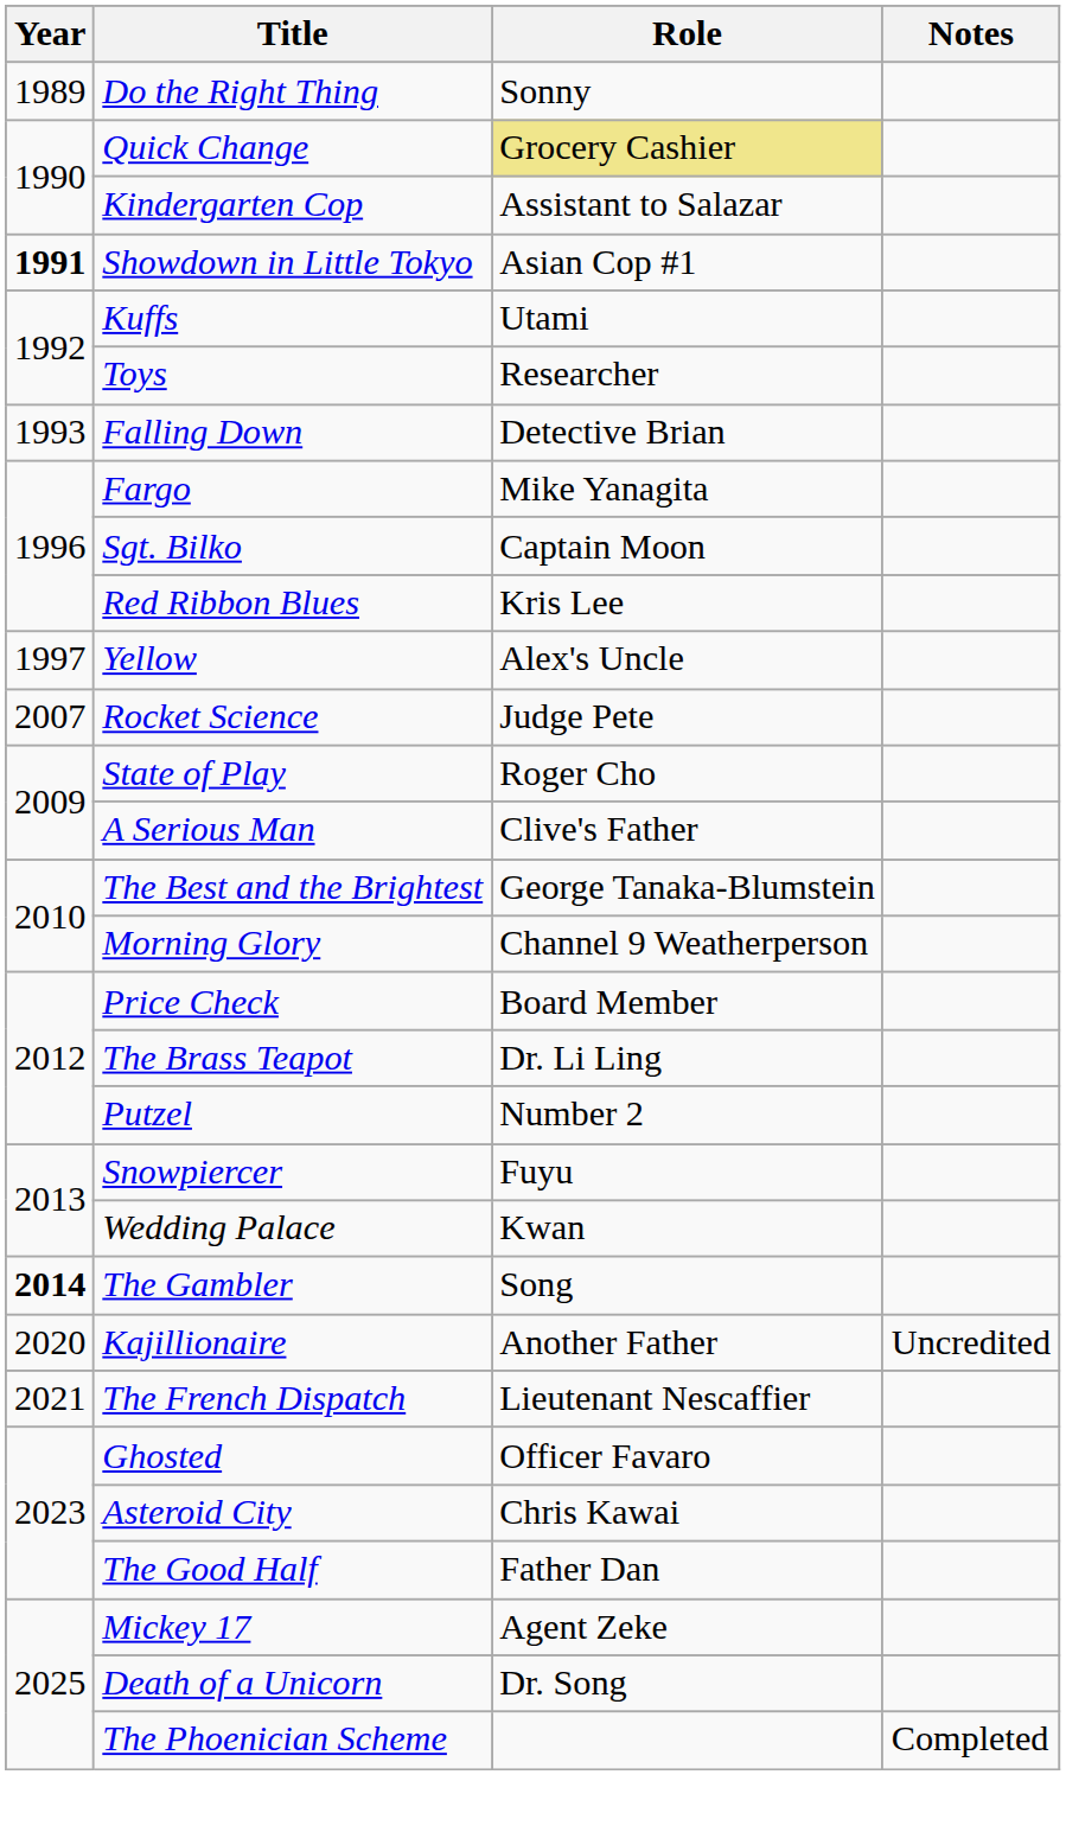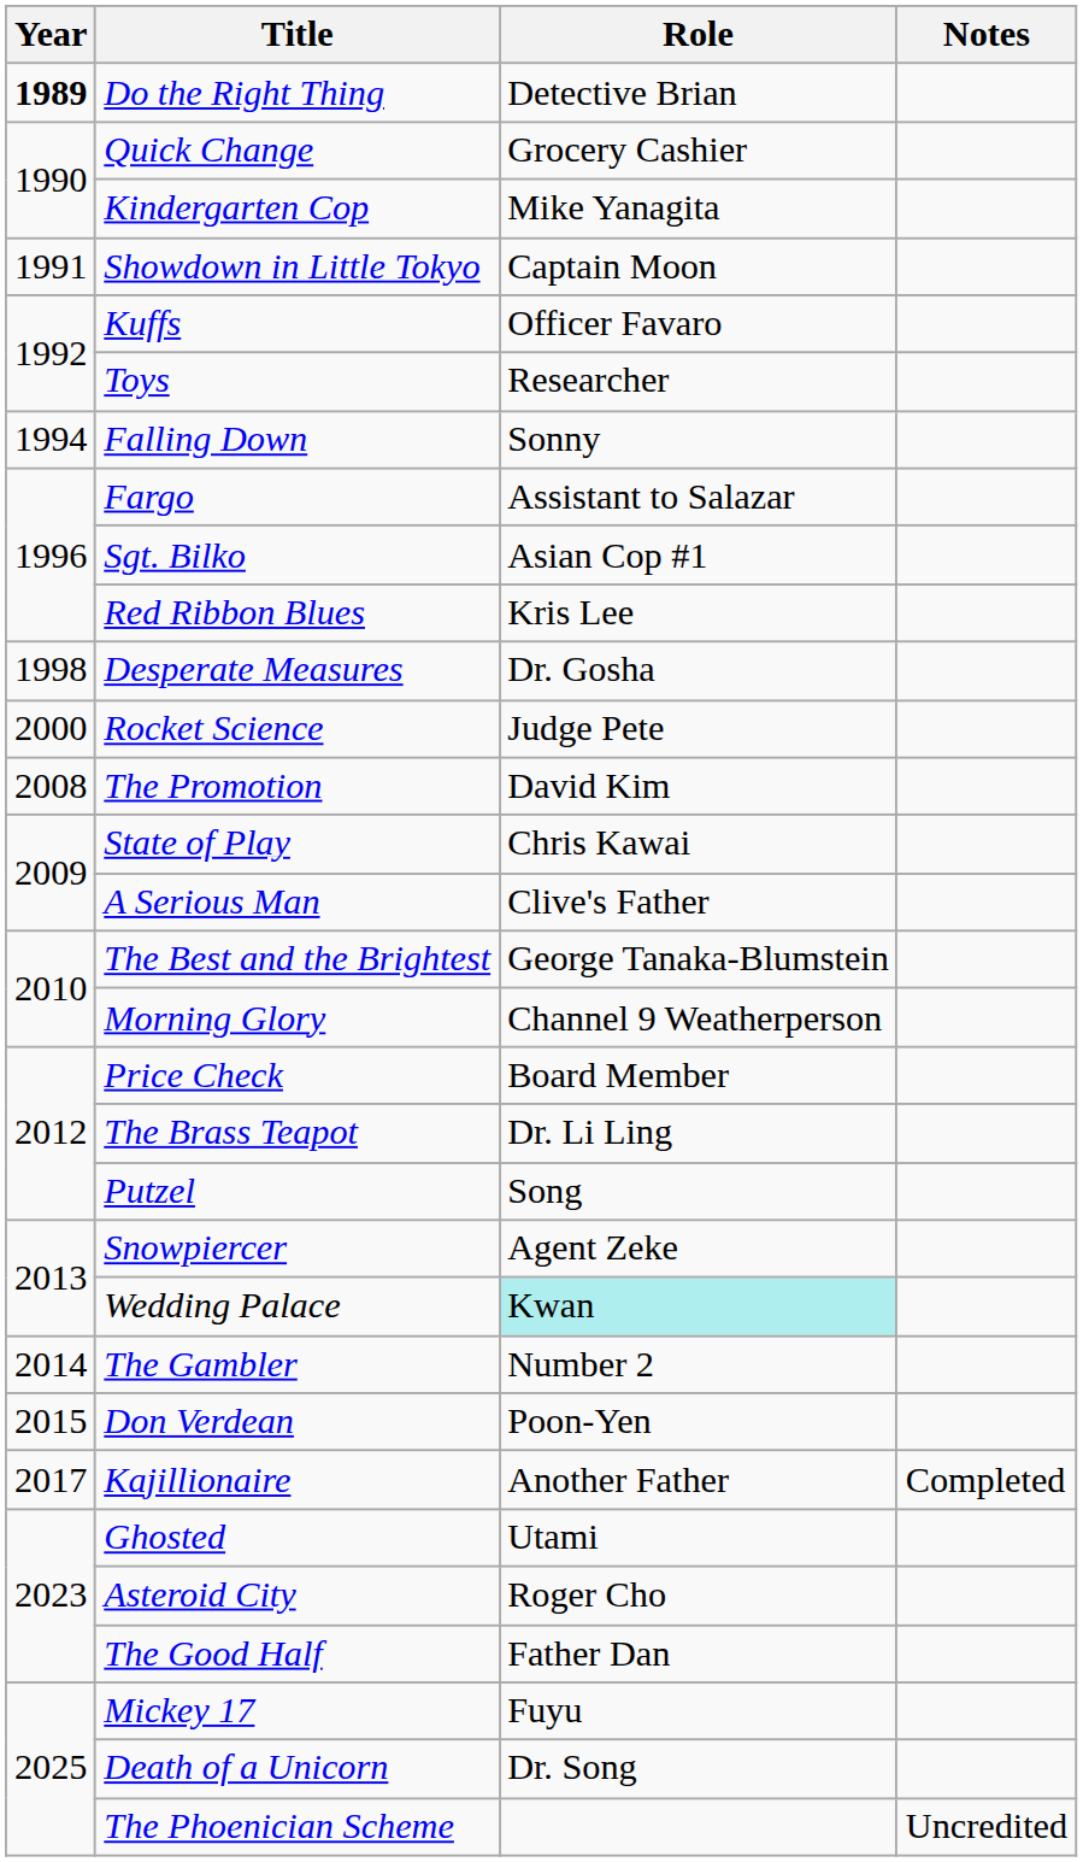 <table class="wikitable sortable">
 <tr>
 <th>Year</th>
 <th>Title</th>
 <th>Role</th>
 <th>Notes</th>
 </tr>
 <tr>
-<td>1989</td>
+<td><strong>1989</strong></td>
 <td><em><a href='#'>Do the Right Thing</a></em></td>
-<td>Sonny</td>
+<td>Detective Brian</td>
 <td></td>
 </tr>
 <tr>
 <td rowspan="2">1990</td>
 <td><em><a href='#'>Quick Change</a></em></td>
-<td style="background: khaki;">Grocery Cashier</td>
+<td>Grocery Cashier</td>
 <td></td>
 </tr>
 <tr>
 <td><em><a href='#'>Kindergarten Cop</a></em></td>
-<td>Assistant to Salazar</td>
+<td>Mike Yanagita</td>
 <td></td>
 </tr>
 <tr>
-<td><strong>1991</strong></td>
+<td>1991</td>
 <td><em><a href='#'>Showdown in Little Tokyo</a></em></td>
-<td>Asian Cop #1</td>
+<td>Captain Moon</td>
 <td></td>
 </tr>
 <tr>
 <td rowspan="2">1992</td>
 <td><em><a href='#'>Kuffs</a></em></td>
-<td>Utami</td>
+<td>Officer Favaro</td>
 <td></td>
 </tr>
 <tr>
 <td><em><a href='#'>Toys</a></em></td>
 <td>Researcher</td>
 <td></td>
 </tr>
 <tr>
-<td>1993</td>
+<td>1994</td>
 <td><em><a href='#'>Falling Down</a></em></td>
-<td>Detective Brian</td>
+<td>Sonny</td>
 <td></td>
 </tr>
 <tr>
 <td rowspan="3">1996</td>
 <td><em><a href='#'>Fargo</a></em></td>
-<td>Mike Yanagita</td>
+<td>Assistant to Salazar</td>
 <td></td>
 </tr>
 <tr>
 <td><em><a href='#'>Sgt. Bilko</a></em></td>
-<td>Captain Moon</td>
+<td>Asian Cop #1</td>
 <td></td>
 </tr>
 <tr>
 <td><em><a href='#'>Red Ribbon Blues</a></em></td>
 <td>Kris Lee</td>
 <td></td>
 </tr>
 <tr>
-<td>1997</td>
-<td><em><a href='#'>Yellow</a></em></td>
-<td>Alex's Uncle</td>
+<td>1998</td>
+<td><em><a href='#'>Desperate Measures</a></em></td>
+<td>Dr. Gosha</td>
 <td></td>
 </tr>
 <tr>
-<td>2007</td>
+<td>2000</td>
 <td><em><a href='#'>Rocket Science</a></em></td>
 <td>Judge Pete</td>
 <td></td>
 </tr>
 <tr>
+<td>2008</td>
+<td><em><a href='#'>The Promotion</a></em></td>
+<td>David Kim</td>
+<td></td>
+</tr>
+<tr>
 <td rowspan="2">2009</td>
 <td><em><a href='#'>State of Play</a></em></td>
-<td>Roger Cho</td>
+<td>Chris Kawai</td>
 <td></td>
 </tr>
 <tr>
 <td><em><a href='#'>A Serious Man</a></em></td>
 <td>Clive's Father</td>
 <td></td>
 </tr>
 <tr>
 <td rowspan="2">2010</td>
 <td><em><a href='#'>The Best and the Brightest</a></em></td>
 <td>George Tanaka-Blumstein</td>
 <td></td>
 </tr>
 <tr>
 <td><em><a href='#'>Morning Glory</a></em></td>
 <td>Channel 9 Weatherperson</td>
 <td></td>
 </tr>
 <tr>
 <td rowspan="3">2012</td>
 <td><em><a href='#'>Price Check</a></em></td>
 <td>Board Member</td>
 <td></td>
 </tr>
 <tr>
 <td><em><a href='#'>The Brass Teapot</a></em></td>
 <td>Dr. Li Ling</td>
 <td></td>
 </tr>
 <tr>
 <td><em><a href='#'>Putzel</a></em></td>
-<td>Number 2</td>
+<td>Song</td>
 <td></td>
 </tr>
 <tr>
 <td rowspan="2">2013</td>
 <td><em><a href='#'>Snowpiercer</a></em></td>
-<td>Fuyu</td>
+<td>Agent Zeke</td>
 <td></td>
 </tr>
 <tr>
 <td><em>Wedding Palace</em></td>
-<td>Kwan</td>
+<td style="background: paleturquoise;">Kwan</td>
 <td></td>
 </tr>
 <tr>
-<td><strong>2014</strong></td>
+<td>2014</td>
 <td><em><a href='#'>The Gambler</a></em></td>
-<td>Song</td>
+<td>Number 2</td>
 <td></td>
 </tr>
 <tr>
-<td>2020</td>
+<td>2015</td>
+<td><em><a href='#'>Don Verdean</a></em></td>
+<td>Poon-Yen</td>
+<td></td>
+</tr>
+<tr>
+<td>2017</td>
 <td><em><a href='#'>Kajillionaire</a></em></td>
 <td>Another Father</td>
-<td>Uncredited</td>
-</tr>
-<tr>
-<td>2021</td>
-<td><em><a href='#'>The French Dispatch</a></em></td>
-<td>Lieutenant Nescaffier</td>
-<td></td>
+<td>Completed</td>
 </tr>
 <tr>
 <td rowspan="3">2023</td>
 <td><em><a href='#'>Ghosted</a></em></td>
-<td>Officer Favaro</td>
+<td>Utami</td>
 <td></td>
 </tr>
 <tr>
 <td><em><a href='#'>Asteroid City</a></em></td>
-<td>Chris Kawai</td>
+<td>Roger Cho</td>
 <td></td>
 </tr>
 <tr>
 <td><em><a href='#'>The Good Half</a></em></td>
 <td>Father Dan</td>
 <td></td>
 </tr>
 <tr>
 <td rowspan="3">2025</td>
 <td><em><a href='#'>Mickey 17</a></em></td>
-<td>Agent Zeke</td>
+<td>Fuyu</td>
 <td></td>
 </tr>
 <tr>
 <td><em><a href='#'>Death of a Unicorn</a></em></td>
 <td>Dr. Song</td>
 <td></td>
 </tr>
 <tr>
 <td><em><a href='#'>The Phoenician Scheme</a></em></td>
 <td></td>
-<td>Completed</td>
+<td>Uncredited</td>
 </tr>
 </table>
